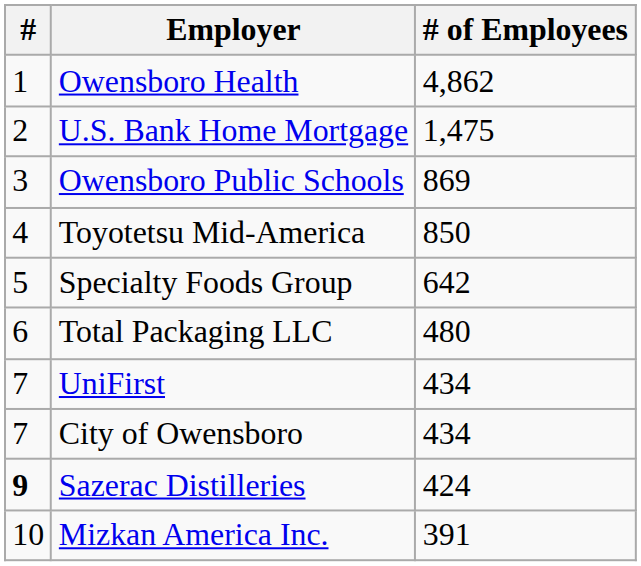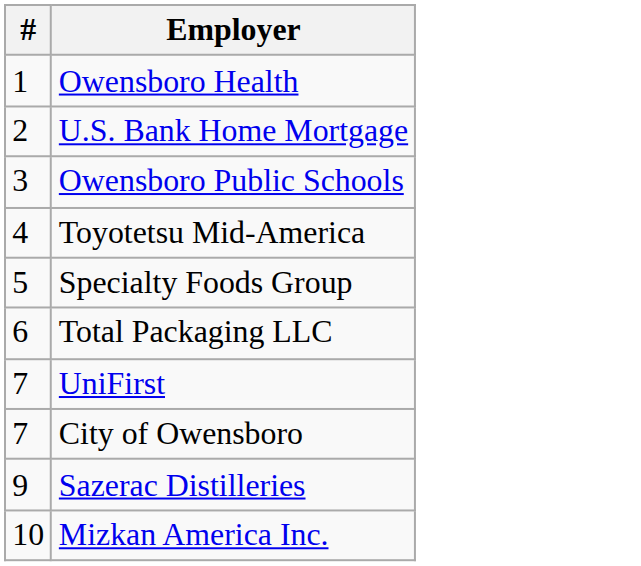 <table class="wikitable">
 <tr>
 <th>#</th>
 <th>Employer</th>
-<th># of Employees</th>
 </tr>
 <tr>
 <td>1</td>
 <td><a href='#'>Owensboro Health</a></td>
-<td>4,862</td>
 </tr>
 <tr>
 <td>2</td>
 <td><a href='#'>U.S. Bank Home Mortgage</a></td>
-<td>1,475</td>
 </tr>
 <tr>
 <td>3</td>
 <td><a href='#'>Owensboro Public Schools</a></td>
-<td>869</td>
 </tr>
 <tr>
 <td>4</td>
 <td>Toyotetsu Mid-America</td>
-<td>850</td>
 </tr>
 <tr>
 <td>5</td>
 <td>Specialty Foods Group</td>
-<td>642</td>
 </tr>
 <tr>
 <td>6</td>
 <td>Total Packaging LLC</td>
-<td>480</td>
 </tr>
 <tr>
 <td>7</td>
 <td><a href='#'>UniFirst</a></td>
-<td>434</td>
 </tr>
 <tr>
 <td>7</td>
 <td>City of Owensboro</td>
-<td>434</td>
 </tr>
 <tr>
-<td><strong>9</strong></td>
+<td>9</td>
 <td><a href='#'>Sazerac Distilleries</a></td>
-<td>424</td>
 </tr>
 <tr>
 <td>10</td>
 <td><a href='#'>Mizkan America Inc.</a></td>
-<td>391</td>
 </tr>
 </table>
